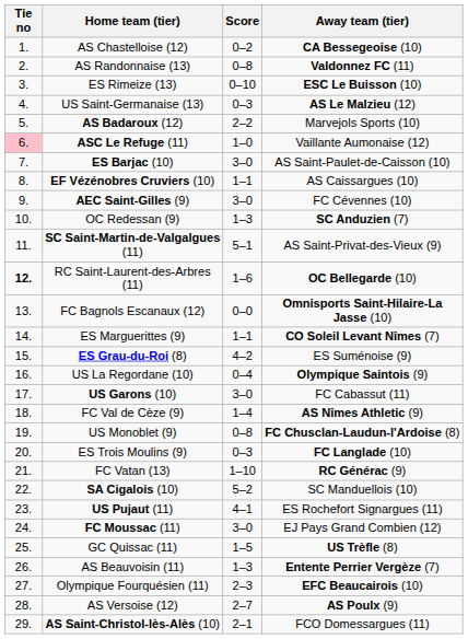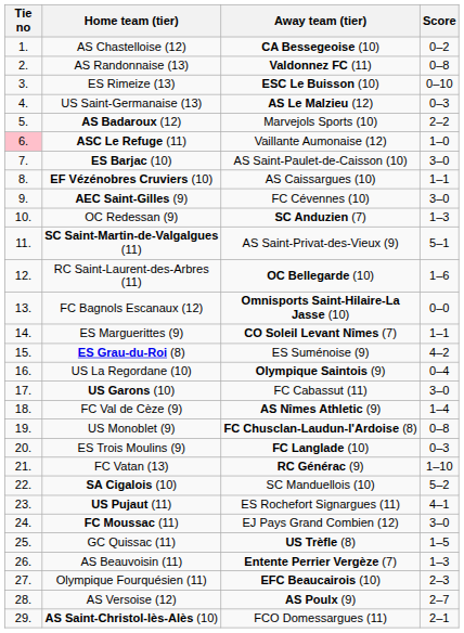 <table class="wikitable" style="text-align: center">
 <tr>
 <th>Tie no</th>
 <th>Home team (tier)</th>
+<th>Away team (tier)</th>
 <th>Score</th>
-<th>Away team (tier)</th>
 </tr>
 <tr>
 <td>1.</td>
 <td>AS Chastelloise (12)</td>
+<td><strong>CA Bessegeoise</strong> (10)</td>
 <td>0–2</td>
-<td><strong>CA Bessegeoise</strong> (10)</td>
 </tr>
 <tr>
 <td>2.</td>
 <td>AS Randonnaise (13)</td>
+<td><strong>Valdonnez FC</strong> (11)</td>
 <td>0–8</td>
-<td><strong>Valdonnez FC</strong> (11)</td>
 </tr>
 <tr>
 <td>3.</td>
 <td>ES Rimeize (13)</td>
+<td><strong>ESC Le Buisson</strong> (10)</td>
 <td>0–10</td>
-<td><strong>ESC Le Buisson</strong> (10)</td>
 </tr>
 <tr>
 <td>4.</td>
 <td>US Saint-Germanaise (13)</td>
+<td><strong>AS Le Malzieu</strong> (12)</td>
 <td>0–3</td>
-<td><strong>AS Le Malzieu</strong> (12)</td>
 </tr>
 <tr>
 <td>5.</td>
 <td><strong>AS Badaroux</strong> (12)</td>
+<td>Marvejols Sports (10)</td>
 <td>2–2 </td>
-<td>Marvejols Sports (10)</td>
 </tr>
 <tr>
 <td style="background: pink;">6.</td>
 <td><strong>ASC Le Refuge</strong> (11)</td>
+<td>Vaillante Aumonaise (12)</td>
 <td>1–0</td>
-<td>Vaillante Aumonaise (12)</td>
 </tr>
 <tr>
 <td>7.</td>
 <td><strong>ES Barjac</strong> (10)</td>
+<td>AS Saint-Paulet-de-Caisson (10)</td>
 <td>3–0</td>
-<td>AS Saint-Paulet-de-Caisson (10)</td>
 </tr>
 <tr>
 <td>8.</td>
 <td><strong>EF Vézénobres Cruviers</strong> (10)</td>
+<td>AS Caissargues (10)</td>
 <td>1–1 </td>
-<td>AS Caissargues (10)</td>
 </tr>
 <tr>
 <td>9.</td>
 <td><strong>AEC Saint-Gilles</strong> (9)</td>
+<td>FC Cévennes (10)</td>
 <td>3–0</td>
-<td>FC Cévennes (10)</td>
 </tr>
 <tr>
 <td>10.</td>
 <td>OC Redessan (9)</td>
+<td><strong>SC Anduzien</strong> (7)</td>
 <td>1–3</td>
-<td><strong>SC Anduzien</strong> (7)</td>
 </tr>
 <tr>
 <td>11.</td>
 <td><strong>SC Saint-Martin-de-Valgalgues</strong> (11)</td>
+<td>AS Saint-Privat-des-Vieux (9)</td>
 <td>5–1</td>
-<td>AS Saint-Privat-des-Vieux (9)</td>
 </tr>
 <tr>
-<td><strong>12.</strong></td>
+<td>12.</td>
 <td>RC Saint-Laurent-des-Arbres (11)</td>
+<td><strong>OC Bellegarde</strong> (10)</td>
 <td>1–6</td>
-<td><strong>OC Bellegarde</strong> (10)</td>
 </tr>
 <tr>
 <td>13.</td>
 <td>FC Bagnols Escanaux (12)</td>
+<td><strong>Omnisports Saint-Hilaire-La Jasse</strong> (10)</td>
 <td>0–0 </td>
-<td><strong>Omnisports Saint-Hilaire-La Jasse</strong> (10)</td>
 </tr>
 <tr>
 <td>14.</td>
 <td>ES Marguerittes (9)</td>
+<td><strong>CO Soleil Levant Nîmes</strong> (7)</td>
 <td>1–1 </td>
-<td><strong>CO Soleil Levant Nîmes</strong> (7)</td>
 </tr>
 <tr>
 <td>15.</td>
 <td><strong><a href='#'>ES Grau-du-Roi</a></strong> (8)</td>
+<td>ES Suménoise (9)</td>
 <td>4–2</td>
-<td>ES Suménoise (9)</td>
 </tr>
 <tr>
 <td>16.</td>
 <td>US La Regordane (10)</td>
+<td><strong>Olympique Saintois</strong> (9)</td>
 <td>0–4</td>
-<td><strong>Olympique Saintois</strong> (9)</td>
 </tr>
 <tr>
 <td>17.</td>
 <td><strong>US Garons</strong> (10)</td>
+<td>FC Cabassut (11)</td>
 <td>3–0</td>
-<td>FC Cabassut (11)</td>
 </tr>
 <tr>
 <td>18.</td>
 <td>FC Val de Cèze (9)</td>
+<td><strong>AS Nîmes Athletic</strong> (9)</td>
 <td>1–4</td>
-<td><strong>AS Nîmes Athletic</strong> (9)</td>
 </tr>
 <tr>
 <td>19.</td>
 <td>US Monoblet (9)</td>
+<td><strong>FC Chusclan-Laudun-l'Ardoise</strong> (8)</td>
 <td>0–8</td>
-<td><strong>FC Chusclan-Laudun-l'Ardoise</strong> (8)</td>
 </tr>
 <tr>
 <td>20.</td>
 <td>ES Trois Moulins (9)</td>
+<td><strong>FC Langlade</strong> (10)</td>
 <td>0–3</td>
-<td><strong>FC Langlade</strong> (10)</td>
 </tr>
 <tr>
 <td>21.</td>
 <td>FC Vatan (13)</td>
+<td><strong>RC Générac</strong> (9)</td>
 <td>1–10</td>
-<td><strong>RC Générac</strong> (9)</td>
 </tr>
 <tr>
 <td>22.</td>
 <td><strong>SA Cigalois</strong> (10)</td>
+<td>SC Manduellois (10)</td>
 <td>5–2</td>
-<td>SC Manduellois (10)</td>
 </tr>
 <tr>
 <td>23.</td>
 <td><strong>US Pujaut</strong> (11)</td>
+<td>ES Rochefort Signargues (11)</td>
 <td>4–1</td>
-<td>ES Rochefort Signargues (11)</td>
 </tr>
 <tr>
 <td>24.</td>
 <td><strong>FC Moussac</strong> (11)</td>
+<td>EJ Pays Grand Combien (12)</td>
 <td>3–0</td>
-<td>EJ Pays Grand Combien (12)</td>
 </tr>
 <tr>
 <td>25.</td>
 <td>GC Quissac (11)</td>
+<td><strong>US Trèfle</strong> (8)</td>
 <td>1–5</td>
-<td><strong>US Trèfle</strong> (8)</td>
 </tr>
 <tr>
 <td>26.</td>
 <td>AS Beauvoisin (11)</td>
+<td><strong>Entente Perrier Vergèze</strong> (7)</td>
 <td>1–3</td>
-<td><strong>Entente Perrier Vergèze</strong> (7)</td>
 </tr>
 <tr>
 <td>27.</td>
 <td>Olympique Fourquésien (11)</td>
+<td><strong>EFC Beaucairois</strong> (10)</td>
 <td>2–3</td>
-<td><strong>EFC Beaucairois</strong> (10)</td>
 </tr>
 <tr>
 <td>28.</td>
 <td>AS Versoise (12)</td>
+<td><strong>AS Poulx</strong> (9)</td>
 <td>2–7</td>
-<td><strong>AS Poulx</strong> (9)</td>
 </tr>
 <tr>
 <td>29.</td>
 <td><strong>AS Saint-Christol-lès-Alès</strong> (10)</td>
+<td>FCO Domessargues (11)</td>
 <td>2–1</td>
-<td>FCO Domessargues (11)</td>
 </tr>
 </table>
